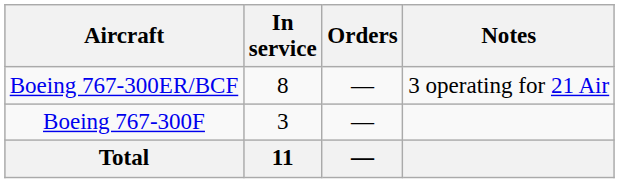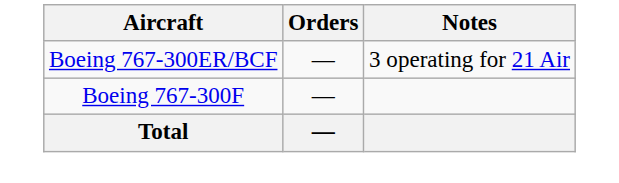 <table class="wikitable" style="margin:0.5em auto;text-align:center">
 <tr>
 <th>Aircraft</th>
-<th>In <br> service</th>
 <th>Orders</th>
 <th>Notes</th>
 </tr>
 <tr>
 <td><a href='#'>Boeing 767-300ER/BCF</a></td>
-<td>8</td>
 <td>—</td>
 <td>3 operating for <a href='#'>21 Air</a></td>
 </tr>
 <tr>
 <td><a href='#'>Boeing 767-300F</a></td>
-<td>3</td>
 <td>—</td>
 <td></td>
 </tr>
 <tr>
 <th>Total</th>
-<th>11</th>
 <th>—</th>
 <th></th>
 </tr>
 </table>
